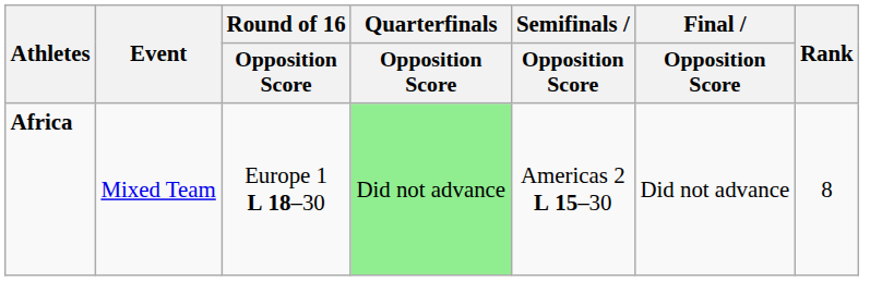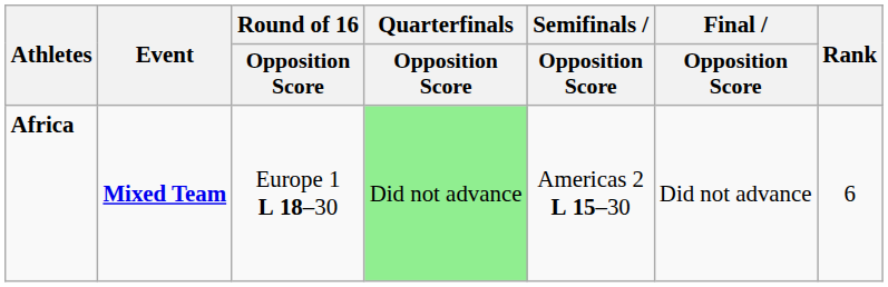 <table class=wikitable style="font-size:90%">
 <tr>
 <th rowspan="2">Athletes</th>
 <th rowspan="2">Event</th>
 <th>Round of 16</th>
 <th>Quarterfinals</th>
 <th>Semifinals / </th>
 <th>Final / </th>
 <th rowspan=2>Rank</th>
 </tr>
 <tr style="font-size:95%">
 <th>Opposition<br>Score</th>
 <th>Opposition<br>Score</th>
 <th>Opposition<br>Score</th>
 <th>Opposition<br>Score</th>
 </tr>
 <tr align=center>
 <td align=left><strong>Africa</strong><br><br><br><br><br><br></td>
-<td align=left><a href='#'>Mixed Team</a></td>
+<td align=left><strong><a href='#'>Mixed Team</a></strong></td>
 <td>Europe 1<br><strong>L</strong> <strong>18</strong>–30</td>
 <td style="background: lightgreen;">Did not advance</td>
 <td>Americas 2<br><strong>L</strong> <strong>15</strong>–30</td>
 <td>Did not advance</td>
-<td>8</td>
+<td>6</td>
 </tr>
 </table>
